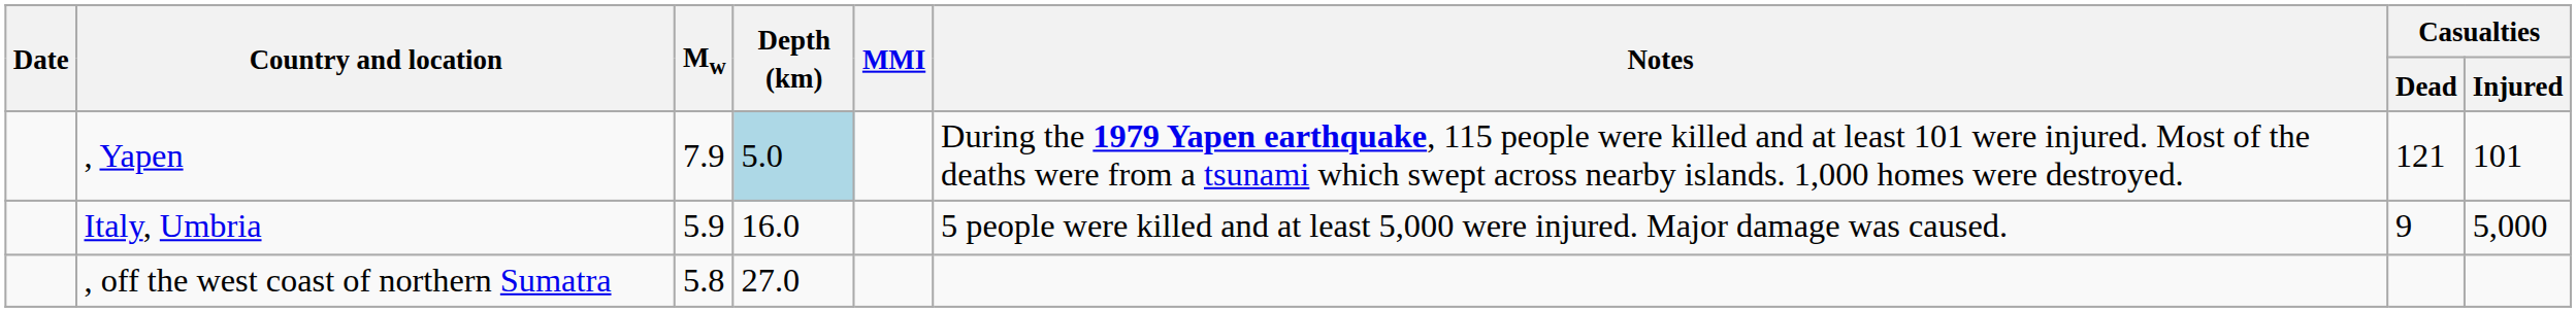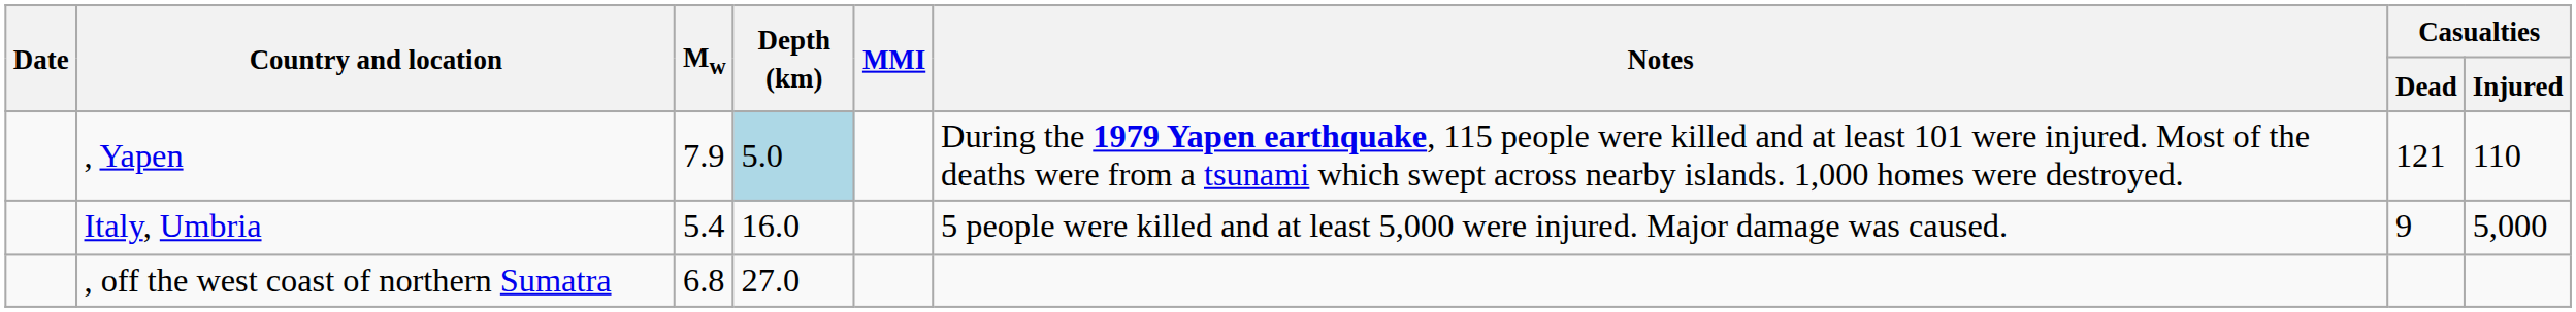 <table class="wikitable sortable" style="border:1px black; margin-left:1em;">
 <tr>
 <th rowspan="2"><small>Date</small></th>
 <th rowspan="2" style="width: 280px"><small>Country and location</small></th>
 <th rowspan="2"><small>M<sub>w</sub></small></th>
 <th rowspan="2"><small>Depth (km)</small></th>
 <th rowspan="2"><small><a href='#'>MMI</a></small></th>
 <th rowspan="2" class="unsortable"><small>Notes</small></th>
 <th colspan="2"><small>Casualties</small></th>
 </tr>
 <tr>
 <th><small>Dead</small></th>
 <th><small>Injured</small></th>
 </tr>
 <tr>
 <td></td>
 <td>, <a href='#'>Yapen</a></td>
 <td>7.9</td>
 <td style="background: lightblue;">5.0</td>
 <td></td>
 <td>During the <strong><a href='#'>1979 Yapen earthquake</a></strong>, 115 people were killed and at least 101 were injured. Most of the deaths were from a <a href='#'>tsunami</a> which swept across nearby islands. 1,000 homes were destroyed.</td>
 <td>121</td>
-<td>101</td>
+<td>110</td>
 </tr>
 <tr>
 <td></td>
 <td> <a href='#'>Italy</a>, <a href='#'>Umbria</a></td>
-<td>5.9</td>
+<td>5.4</td>
 <td>16.0</td>
 <td></td>
 <td>5 people were killed and at least 5,000 were injured. Major damage was caused.</td>
 <td>9</td>
 <td>5,000</td>
 </tr>
 <tr>
 <td></td>
 <td>, off the west coast of northern <a href='#'>Sumatra</a></td>
-<td>5.8</td>
+<td>6.8</td>
 <td>27.0</td>
 <td></td>
 <td></td>
 <td></td>
 <td></td>
 </tr>
 </table>
